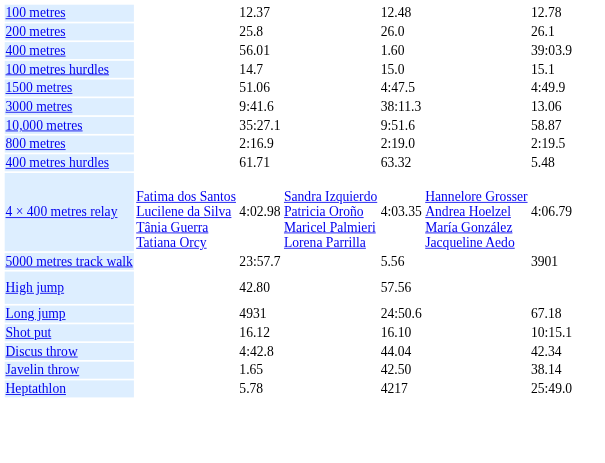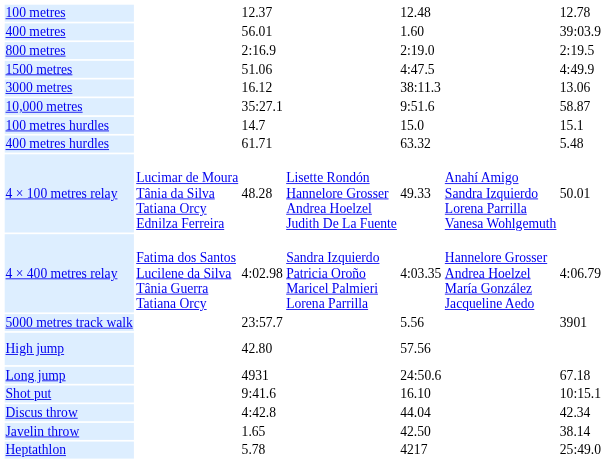 <table>
 <tr>
 <td bgcolor = DDEEFF><a href='#'>100 metres</a></td>
 <td></td>
 <td>12.37</td>
 <td></td>
 <td>12.48</td>
 <td></td>
 <td>12.78</td>
 </tr>
 <tr>
-<td bgcolor = DDEEFF><a href='#'>200 metres</a></td>
-<td></td>
-<td>25.8</td>
-<td></td>
-<td>26.0</td>
-<td></td>
-<td>26.1</td>
-</tr>
-<tr>
 <td bgcolor = DDEEFF><a href='#'>400 metres</a></td>
 <td></td>
 <td>56.01</td>
 <td></td>
 <td>1.60</td>
 <td></td>
 <td>39:03.9</td>
 </tr>
 <tr>
-<td bgcolor = DDEEFF><a href='#'>100 metres hurdles</a></td>
+<td bgcolor = DDEEFF><a href='#'>800 metres</a></td>
 <td></td>
-<td>14.7</td>
+<td>2:16.9</td>
 <td></td>
-<td>15.0</td>
+<td>2:19.0</td>
 <td></td>
-<td>15.1</td>
+<td>2:19.5</td>
 </tr>
 <tr>
 <td bgcolor = DDEEFF><a href='#'>1500 metres</a></td>
 <td></td>
 <td>51.06</td>
 <td></td>
 <td>4:47.5</td>
 <td></td>
 <td>4:49.9</td>
 </tr>
 <tr>
 <td bgcolor = DDEEFF><a href='#'>3000 metres</a></td>
 <td></td>
-<td>9:41.6</td>
+<td>16.12</td>
 <td></td>
 <td>38:11.3</td>
 <td></td>
 <td>13.06</td>
 </tr>
 <tr>
 <td bgcolor = DDEEFF><a href='#'>10,000 metres</a></td>
 <td></td>
 <td>35:27.1</td>
 <td></td>
 <td>9:51.6</td>
 <td></td>
 <td>58.87</td>
 </tr>
 <tr>
-<td bgcolor = DDEEFF><a href='#'>800 metres</a></td>
+<td bgcolor = DDEEFF><a href='#'>100 metres hurdles</a></td>
 <td></td>
-<td>2:16.9</td>
+<td>14.7</td>
 <td></td>
-<td>2:19.0</td>
+<td>15.0</td>
 <td></td>
-<td>2:19.5</td>
+<td>15.1</td>
 </tr>
 <tr>
 <td bgcolor = DDEEFF><a href='#'>400 metres hurdles</a></td>
 <td></td>
 <td>61.71</td>
 <td></td>
 <td>63.32</td>
 <td></td>
 <td>5.48</td>
+</tr>
+<tr>
+<td bgcolor = DDEEFF><a href='#'>4 × 100 metres relay</a></td>
+<td><br><a href='#'>Lucimar de Moura</a><br><a href='#'>Tânia da Silva</a><br><a href='#'>Tatiana Orcy</a><br><a href='#'>Ednilza Ferreira</a></td>
+<td>48.28</td>
+<td><br><a href='#'>Lisette Rondón</a><br><a href='#'>Hannelore Grosser</a><br><a href='#'>Andrea Hoelzel</a><br><a href='#'>Judith De La Fuente</a></td>
+<td>49.33</td>
+<td><br><a href='#'>Anahí Amigo</a><br><a href='#'>Sandra Izquierdo</a><br><a href='#'>Lorena Parrilla</a><br><a href='#'>Vanesa Wohlgemuth</a></td>
+<td>50.01</td>
 </tr>
 <tr>
 <td bgcolor = DDEEFF><a href='#'>4 × 400 metres relay</a></td>
 <td><br><a href='#'>Fatima dos Santos</a><br><a href='#'>Lucilene da Silva</a><br><a href='#'>Tânia Guerra</a><br><a href='#'>Tatiana Orcy</a></td>
 <td>4:02.98</td>
 <td><br><a href='#'>Sandra Izquierdo</a><br><a href='#'>Patricia Oroño</a><br><a href='#'>Maricel Palmieri</a><br><a href='#'>Lorena Parrilla</a></td>
 <td>4:03.35</td>
 <td><br><a href='#'>Hannelore Grosser</a><br><a href='#'>Andrea Hoelzel</a><br><a href='#'>María González</a><br><a href='#'>Jacqueline Aedo</a></td>
 <td>4:06.79</td>
 </tr>
 <tr>
 <td bgcolor = DDEEFF><a href='#'>5000 metres track walk</a></td>
 <td></td>
 <td>23:57.7</td>
 <td></td>
 <td>5.56</td>
 <td></td>
 <td>3901</td>
 </tr>
 <tr>
 <td bgcolor = DDEEFF><a href='#'>High jump</a></td>
 <td></td>
 <td>42.80</td>
 <td> <br>  <br> </td>
 <td>57.56</td>
 <td></td>
 <td></td>
 </tr>
 <tr>
 <td bgcolor = DDEEFF><a href='#'>Long jump</a></td>
 <td></td>
 <td>4931</td>
 <td></td>
 <td>24:50.6</td>
 <td></td>
 <td>67.18</td>
 </tr>
 <tr>
 <td bgcolor = DDEEFF><a href='#'>Shot put</a></td>
 <td></td>
-<td>16.12</td>
+<td>9:41.6</td>
 <td></td>
 <td>16.10</td>
 <td></td>
 <td>10:15.1</td>
 </tr>
 <tr>
 <td bgcolor = DDEEFF><a href='#'>Discus throw</a></td>
 <td></td>
 <td>4:42.8</td>
 <td></td>
 <td>44.04</td>
 <td></td>
 <td>42.34</td>
 </tr>
 <tr>
 <td bgcolor = DDEEFF><a href='#'>Javelin throw</a></td>
 <td></td>
 <td>1.65</td>
 <td></td>
 <td>42.50</td>
 <td></td>
 <td>38.14</td>
 </tr>
 <tr>
 <td bgcolor = DDEEFF><a href='#'>Heptathlon</a></td>
 <td></td>
 <td>5.78</td>
 <td></td>
 <td>4217</td>
 <td></td>
 <td>25:49.0</td>
 </tr>
 </table>
